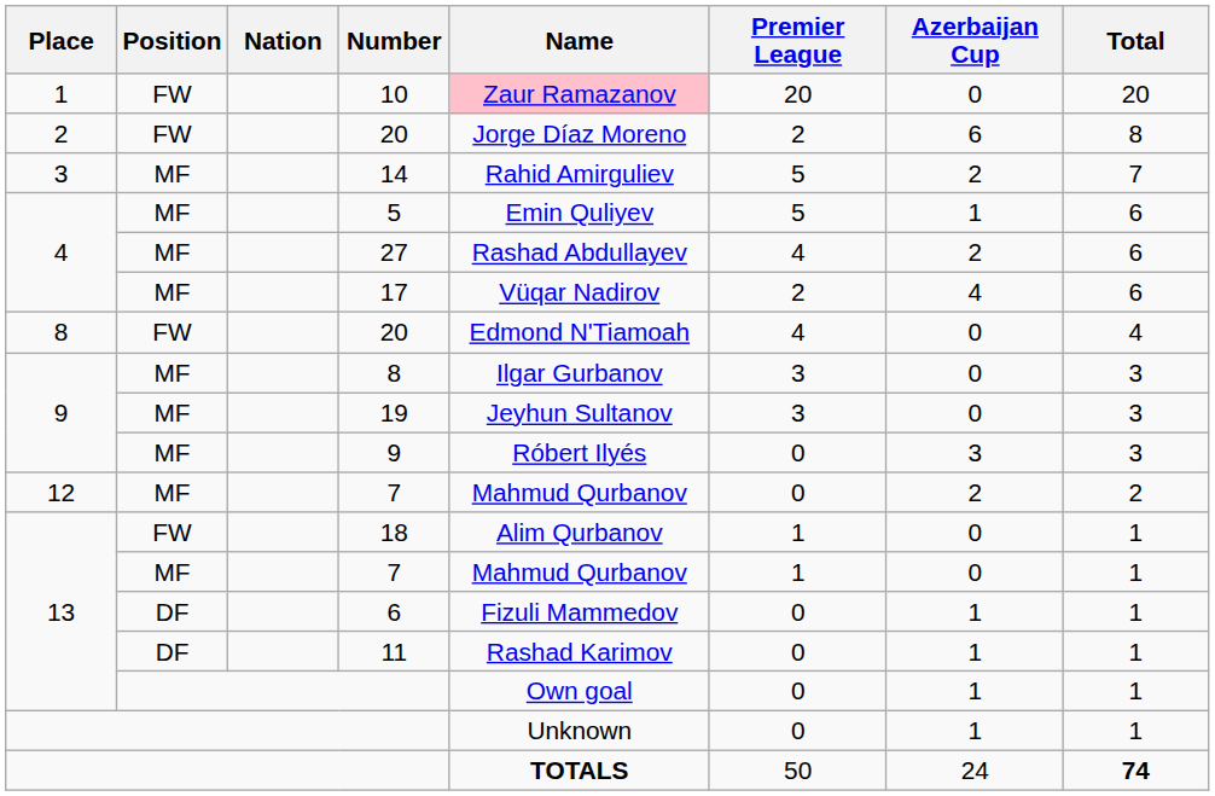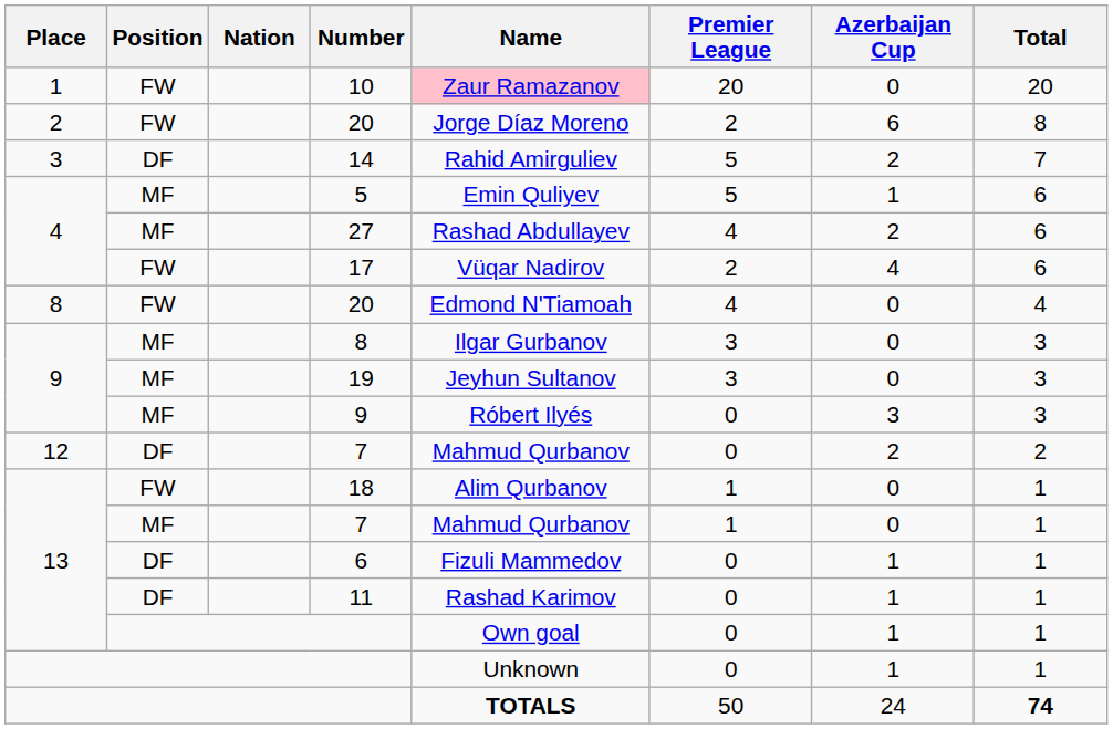 <table class="wikitable" style="font-size: 95%; text-align: center;">
 <tr>
 <th width=60>Place</th>
 <th width=60>Position</th>
 <th width=60>Nation</th>
 <th width=60>Number</th>
 <th width=150>Name</th>
 <th width=100><a href='#'>Premier League</a></th>
 <th width=100><a href='#'>Azerbaijan Cup</a></th>
 <th width=80>Total</th>
 </tr>
 <tr>
 <td>1</td>
 <td>FW</td>
 <td></td>
 <td>10</td>
 <td style="background: pink;"><a href='#'>Zaur Ramazanov</a></td>
 <td>20</td>
 <td>0</td>
 <td>20</td>
 </tr>
 <tr>
 <td>2</td>
 <td>FW</td>
 <td></td>
 <td>20</td>
 <td><a href='#'>Jorge Díaz Moreno</a></td>
 <td>2</td>
 <td>6</td>
 <td>8</td>
 </tr>
 <tr>
 <td>3</td>
-<td>MF</td>
+<td>DF</td>
 <td></td>
 <td>14</td>
 <td><a href='#'>Rahid Amirguliev</a></td>
 <td>5</td>
 <td>2</td>
 <td>7</td>
 </tr>
 <tr>
 <td rowspan="3">4</td>
 <td>MF</td>
 <td></td>
 <td>5</td>
 <td><a href='#'>Emin Quliyev</a></td>
 <td>5</td>
 <td>1</td>
 <td>6</td>
 </tr>
 <tr>
 <td>MF</td>
 <td></td>
 <td>27</td>
 <td><a href='#'>Rashad Abdullayev</a></td>
 <td>4</td>
 <td>2</td>
 <td>6</td>
 </tr>
 <tr>
-<td>MF</td>
+<td>FW</td>
 <td></td>
 <td>17</td>
 <td><a href='#'>Vüqar Nadirov</a></td>
 <td>2</td>
 <td>4</td>
 <td>6</td>
 </tr>
 <tr>
 <td>8</td>
 <td>FW</td>
 <td></td>
 <td>20</td>
 <td><a href='#'>Edmond N'Tiamoah</a></td>
 <td>4</td>
 <td>0</td>
 <td>4</td>
 </tr>
 <tr>
 <td rowspan="3">9</td>
 <td>MF</td>
 <td></td>
 <td>8</td>
 <td><a href='#'>Ilgar Gurbanov</a></td>
 <td>3</td>
 <td>0</td>
 <td>3</td>
 </tr>
 <tr>
 <td>MF</td>
 <td></td>
 <td>19</td>
 <td><a href='#'>Jeyhun Sultanov</a></td>
 <td>3</td>
 <td>0</td>
 <td>3</td>
 </tr>
 <tr>
 <td>MF</td>
 <td></td>
 <td>9</td>
 <td><a href='#'>Róbert Ilyés</a></td>
 <td>0</td>
 <td>3</td>
 <td>3</td>
 </tr>
 <tr>
 <td>12</td>
-<td>MF</td>
+<td>DF</td>
 <td></td>
 <td>7</td>
 <td><a href='#'>Mahmud Qurbanov</a></td>
 <td>0</td>
 <td>2</td>
 <td>2</td>
 </tr>
 <tr>
 <td rowspan="5">13</td>
 <td>FW</td>
 <td></td>
 <td>18</td>
 <td><a href='#'>Alim Qurbanov</a></td>
 <td>1</td>
 <td>0</td>
 <td>1</td>
 </tr>
 <tr>
 <td>MF</td>
 <td></td>
 <td>7</td>
 <td><a href='#'>Mahmud Qurbanov</a></td>
 <td>1</td>
 <td>0</td>
 <td>1</td>
 </tr>
 <tr>
 <td>DF</td>
 <td></td>
 <td>6</td>
 <td><a href='#'>Fizuli Mammedov</a></td>
 <td>0</td>
 <td>1</td>
 <td>1</td>
 </tr>
 <tr>
 <td>DF</td>
 <td></td>
 <td>11</td>
 <td><a href='#'>Rashad Karimov</a></td>
 <td>0</td>
 <td>1</td>
 <td>1</td>
 </tr>
 <tr>
 <td colspan="3"></td>
 <td><a href='#'>Own goal</a></td>
 <td>0</td>
 <td>1</td>
 <td>1</td>
 </tr>
 <tr>
 <td colspan="4"></td>
 <td>Unknown</td>
 <td>0</td>
 <td>1</td>
 <td>1</td>
 </tr>
 <tr>
 <td colspan="4"></td>
 <td><strong>TOTALS</strong></td>
 <td>50</td>
 <td>24</td>
 <td><strong>74</strong></td>
 </tr>
 </table>
